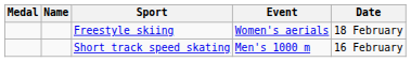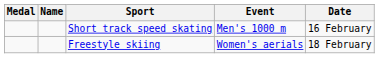 <table class="wikitable sortable" style="font-size:90%">
 <tr>
 <th>Medal</th>
 <th>Name</th>
 <th>Sport</th>
 <th>Event</th>
 <th>Date</th>
 </tr>
 <tr>
 <td></td>
 <td></td>
+<td><a href='#'>Short track speed skating</a></td>
+<td><a href='#'>Men's 1000 m</a></td>
+<td>16 February</td>
+</tr>
+<tr>
+<td></td>
+<td></td>
 <td><a href='#'>Freestyle skiing</a></td>
 <td><a href='#'>Women's aerials</a></td>
 <td>18 February</td>
 </tr>
-<tr>
-<td></td>
-<td></td>
-<td><a href='#'>Short track speed skating</a></td>
-<td><a href='#'>Men's 1000 m</a></td>
-<td>16 February</td>
-</tr>
 </table>
